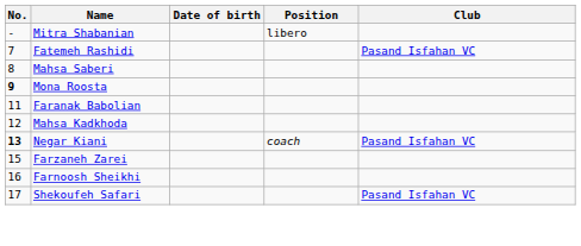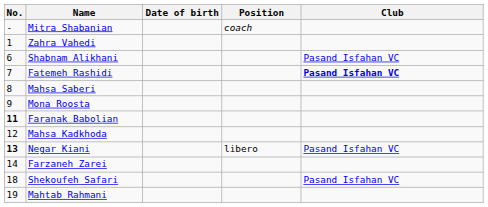 <table class=wikitable sortable style=font-size:100%; text-align:center;>
 <tr>
 <th>No.</th>
 <th style=width:12em>Name</th>
 <th style=width:8em>Date of birth</th>
 <th style=width:8em>Position</th>
 <th style=width:19em>Club</th>
 </tr>
 <tr>
 <td>-</td>
 <td><a href='#'>Mitra Shabanian</a></td>
 <td></td>
-<td>libero</td>
+<td><em>coach</em></td>
 <td></td>
+</tr>
+<tr>
+<td>1</td>
+<td><a href='#'>Zahra Vahedi</a></td>
+<td></td>
+<td></td>
+<td></td>
+</tr>
+<tr>
+<td>6</td>
+<td><a href='#'>Shabnam Alikhani</a></td>
+<td></td>
+<td></td>
+<td> <a href='#'>Pasand Isfahan VC</a></td>
 </tr>
 <tr>
 <td>7</td>
 <td><a href='#'>Fatemeh Rashidi </a></td>
 <td></td>
 <td></td>
-<td> <a href='#'>Pasand Isfahan VC</a></td>
+<td><strong> <a href='#'>Pasand Isfahan VC</a></strong></td>
 </tr>
 <tr>
 <td>8</td>
 <td><a href='#'>Mahsa Saberi</a></td>
 <td></td>
 <td></td>
 <td></td>
 </tr>
 <tr>
-<td><strong>9</strong></td>
+<td>9</td>
 <td><a href='#'>Mona Roosta</a></td>
 <td></td>
 <td></td>
 <td></td>
 </tr>
 <tr>
-<td>11</td>
+<td><strong>11</strong></td>
 <td><a href='#'>Faranak Babolian</a></td>
 <td></td>
 <td></td>
 <td></td>
 </tr>
 <tr>
 <td>12</td>
 <td><a href='#'>Mahsa Kadkhoda</a></td>
 <td></td>
 <td></td>
 <td></td>
 </tr>
 <tr>
 <td><strong>13</strong></td>
 <td><a href='#'>Negar Kiani</a></td>
 <td></td>
-<td><em>coach</em></td>
+<td>libero</td>
 <td> <a href='#'>Pasand Isfahan VC</a></td>
 </tr>
 <tr>
-<td>15</td>
+<td>14</td>
 <td><a href='#'>Farzaneh Zarei</a></td>
 <td></td>
 <td></td>
 <td></td>
 </tr>
 <tr>
-<td>16</td>
-<td><a href='#'>Farnoosh Sheikhi</a></td>
-<td></td>
-<td></td>
-<td></td>
-</tr>
-<tr>
-<td>17</td>
+<td>18</td>
 <td><a href='#'>Shekoufeh Safari</a></td>
 <td></td>
 <td></td>
 <td> <a href='#'>Pasand Isfahan VC</a></td>
 </tr>
+<tr>
+<td>19</td>
+<td><a href='#'>Mahtab Rahmani</a></td>
+<td></td>
+<td></td>
+<td></td>
+</tr>
 </table>
